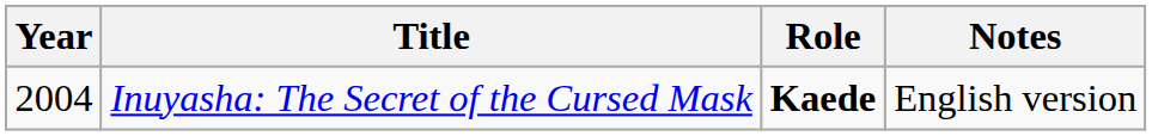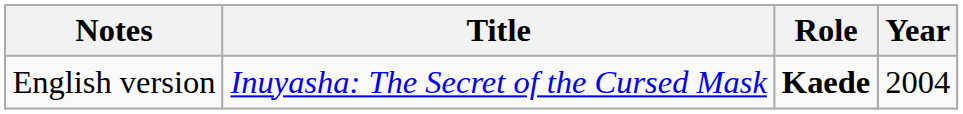 <table class="wikitable sortable">
 <tr>
-<th>Year</th>
+<th class="unsortable">Notes</th>
 <th>Title</th>
 <th>Role</th>
-<th class="unsortable">Notes</th>
+<th>Year</th>
 </tr>
 <tr>
-<td>2004</td>
+<td>English version</td>
 <td><em><a href='#'>Inuyasha: The Secret of the Cursed Mask</a></em></td>
 <td><strong>Kaede</strong></td>
-<td>English version</td>
+<td>2004</td>
 </tr>
 </table>
